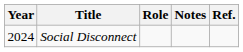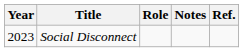 <table class="wikitable sortable">
 <tr>
 <th>Year</th>
 <th>Title</th>
 <th>Role</th>
 <th class="unsortable">Notes</th>
 <th class="unsortable">Ref.</th>
 </tr>
 <tr>
-<td>2024</td>
+<td>2023</td>
 <td><em>Social Disconnect</em></td>
 <td></td>
 <td></td>
 <td></td>
 </tr>
 </table>
